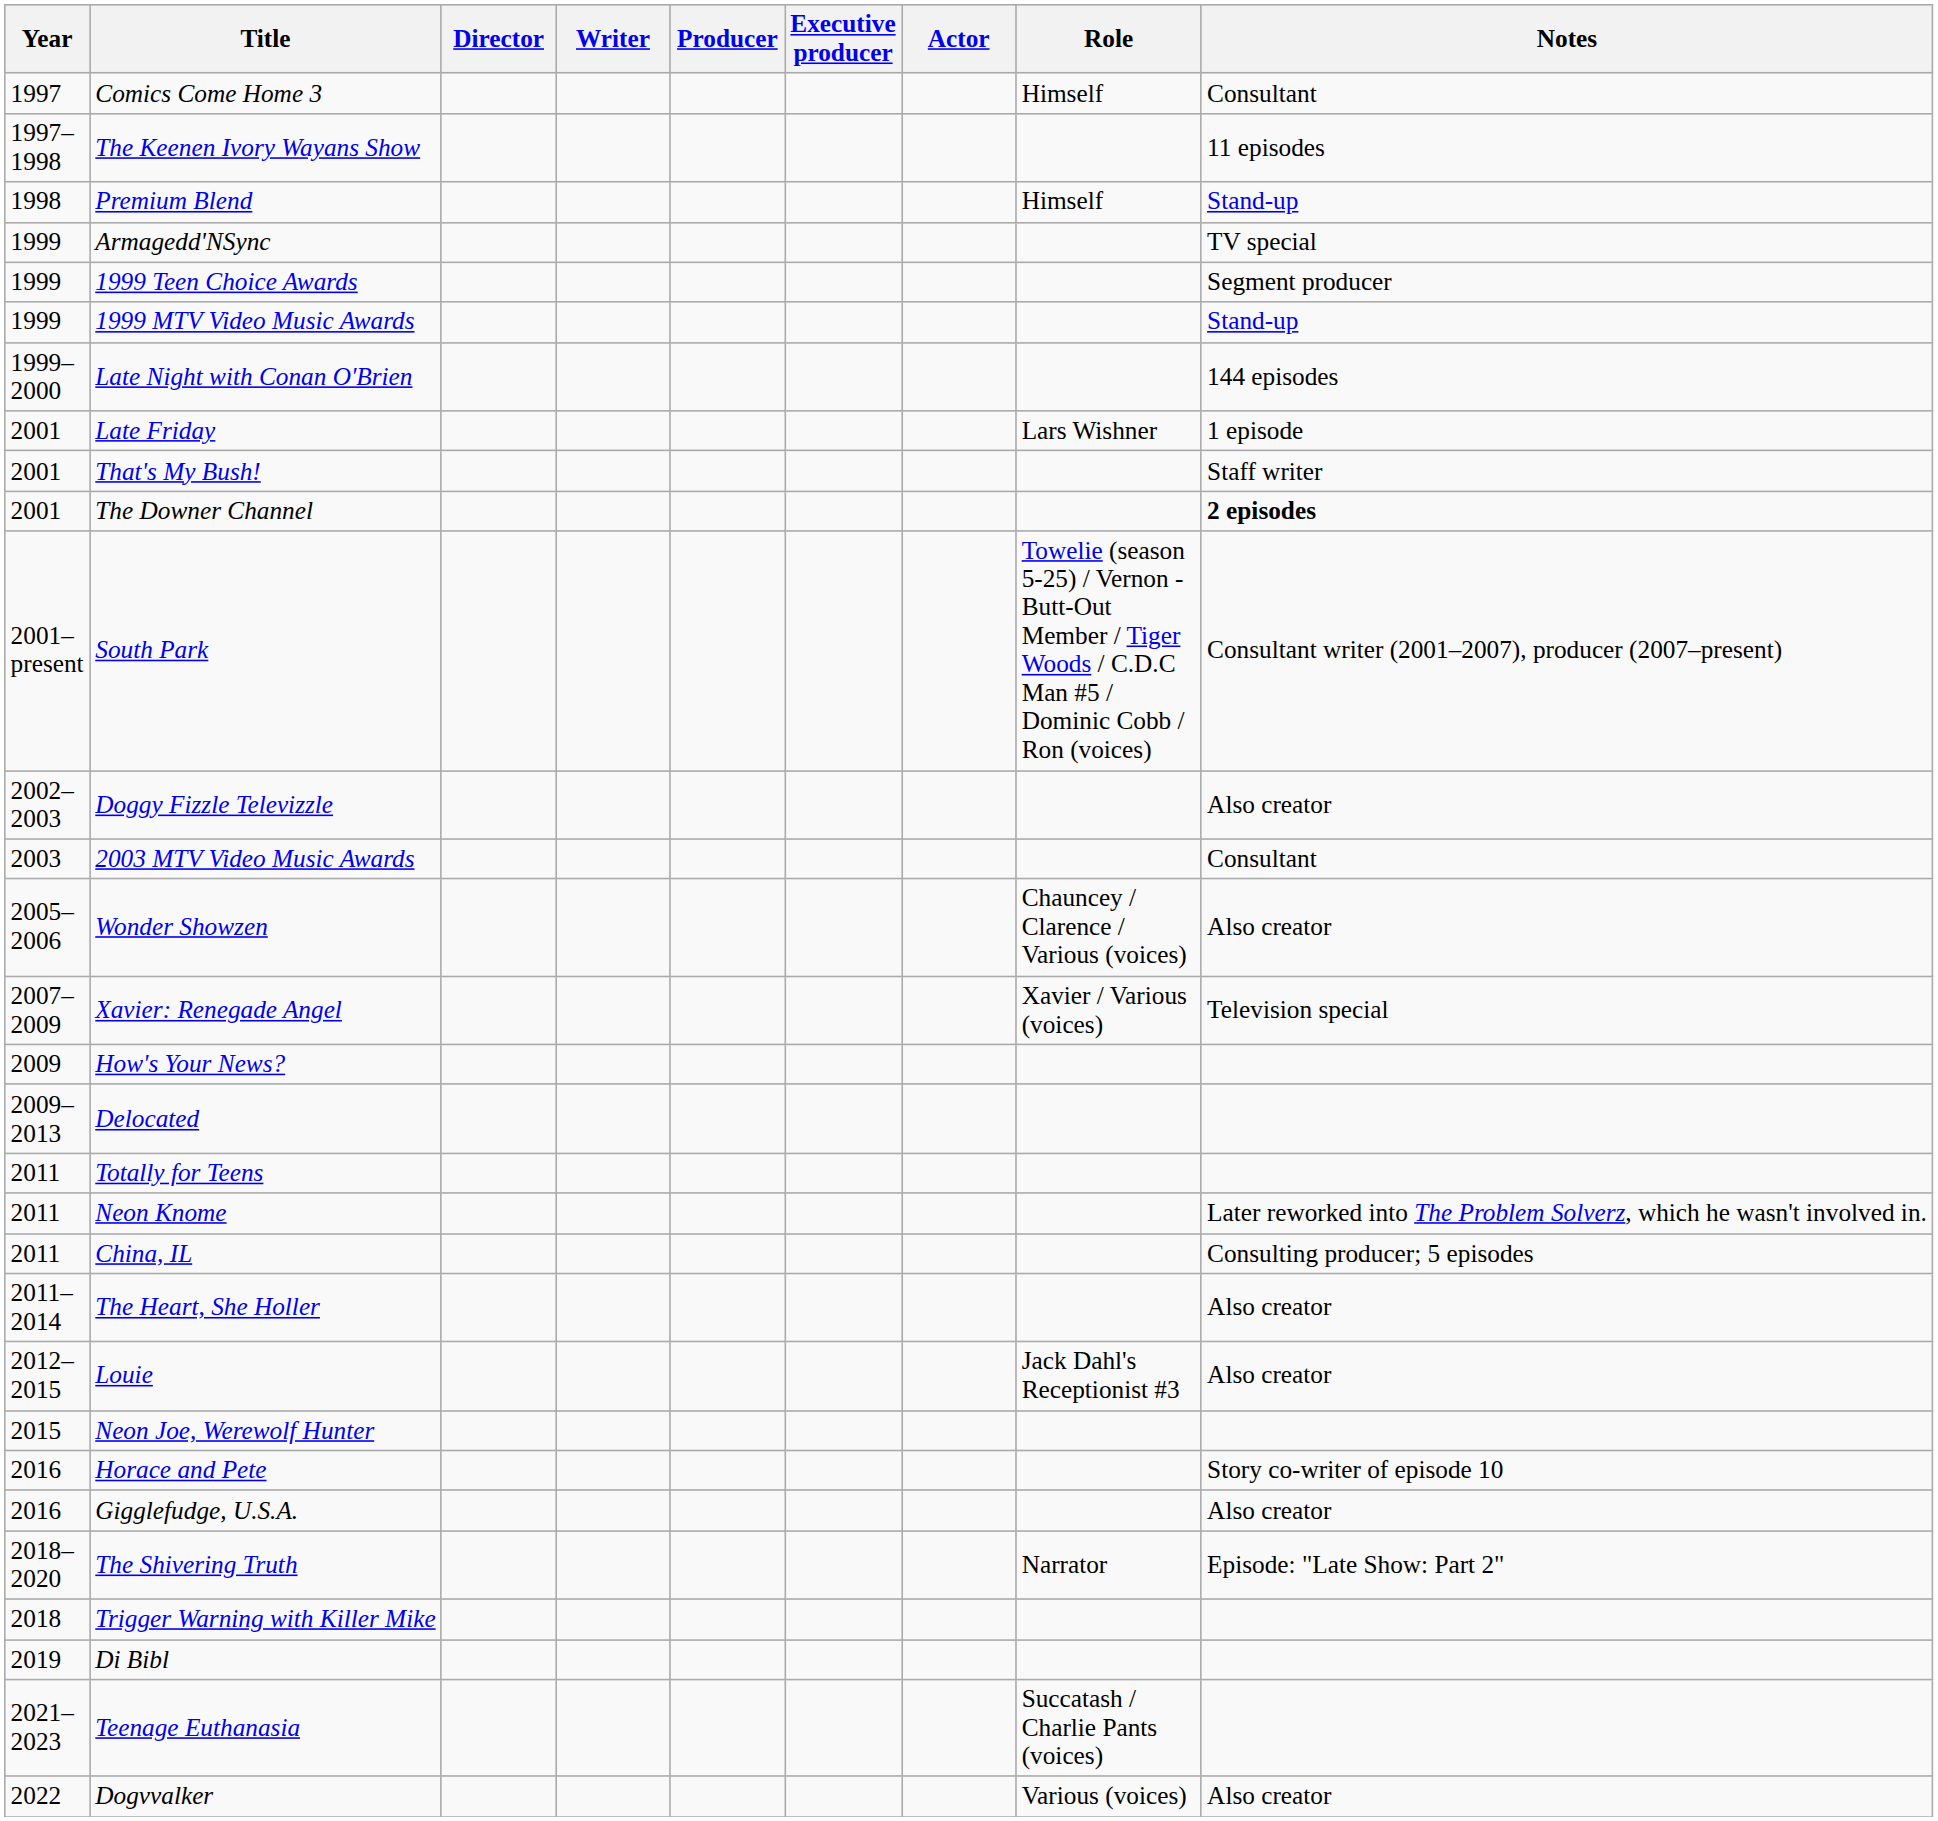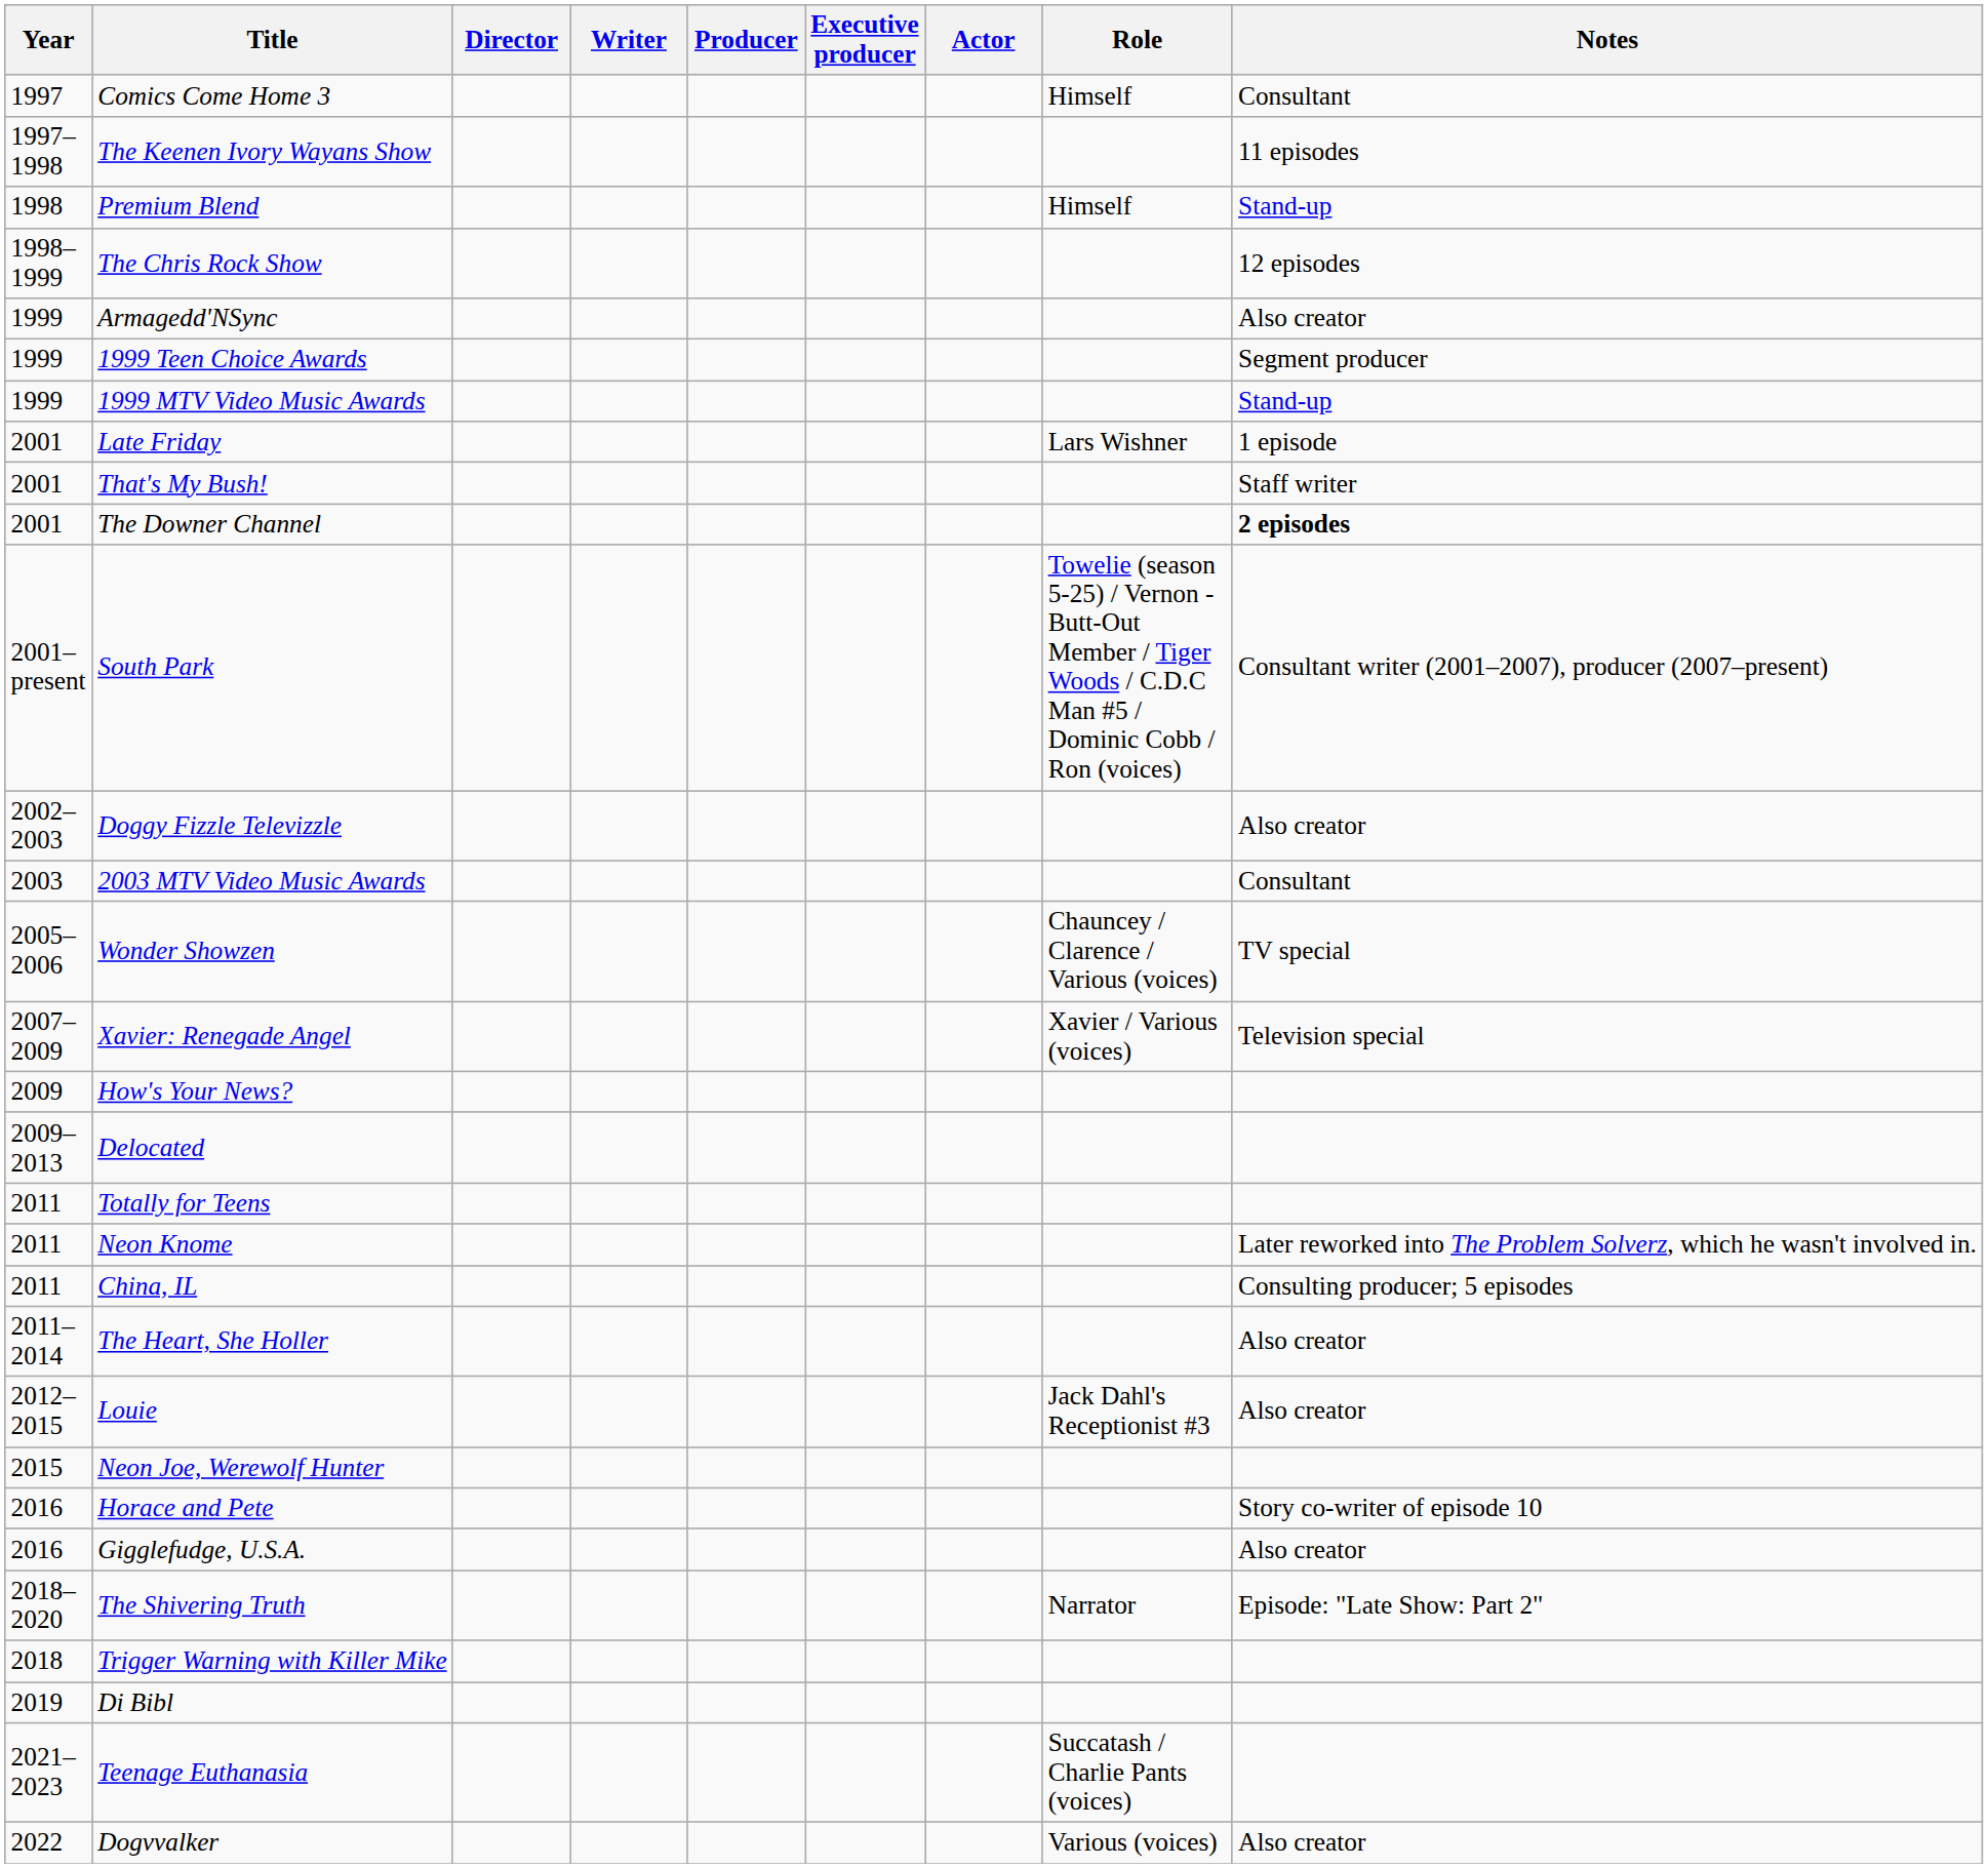 <table class="wikitable sortable">
 <tr>
 <th width="33">Year</th>
 <th>Title</th>
 <th width=65><a href='#'>Director</a></th>
 <th width=65><a href='#'>Writer</a></th>
 <th width=65><a href='#'>Producer</a></th>
 <th width=65><a href='#'>Executive producer</a></th>
 <th width=65><a href='#'>Actor</a></th>
 <th width=110>Role</th>
 <th>Notes</th>
 </tr>
 <tr>
 <td>1997</td>
 <td><em>Comics Come Home 3</em></td>
 <td></td>
 <td></td>
 <td></td>
 <td></td>
 <td></td>
 <td>Himself</td>
 <td>Consultant</td>
 </tr>
 <tr>
 <td>1997–1998</td>
 <td><em><a href='#'>The Keenen Ivory Wayans Show</a></em></td>
 <td></td>
 <td></td>
 <td></td>
 <td></td>
 <td></td>
 <td></td>
 <td>11 episodes</td>
 </tr>
 <tr>
 <td>1998</td>
 <td><em><a href='#'>Premium Blend</a></em></td>
 <td></td>
 <td></td>
 <td></td>
 <td></td>
 <td></td>
 <td>Himself</td>
 <td><a href='#'>Stand-up</a></td>
 </tr>
 <tr>
+<td>1998–1999</td>
+<td><em><a href='#'>The Chris Rock Show</a></em></td>
+<td></td>
+<td></td>
+<td></td>
+<td></td>
+<td></td>
+<td></td>
+<td>12 episodes</td>
+</tr>
+<tr>
 <td>1999</td>
 <td><em>Armagedd'NSync</em></td>
 <td></td>
 <td></td>
 <td></td>
 <td></td>
 <td></td>
 <td></td>
-<td>TV special</td>
+<td>Also creator</td>
 </tr>
 <tr>
 <td>1999</td>
 <td><em><a href='#'>1999 Teen Choice Awards</a></em></td>
 <td></td>
 <td></td>
 <td></td>
 <td></td>
 <td></td>
 <td></td>
 <td>Segment producer</td>
 </tr>
 <tr>
 <td>1999</td>
 <td><em><a href='#'>1999 MTV Video Music Awards</a></em></td>
 <td></td>
 <td></td>
 <td></td>
 <td></td>
 <td></td>
 <td></td>
 <td><a href='#'>Stand-up</a></td>
-</tr>
-<tr>
-<td>1999–2000</td>
-<td><em><a href='#'>Late Night with Conan O'Brien</a></em></td>
-<td></td>
-<td></td>
-<td></td>
-<td></td>
-<td></td>
-<td></td>
-<td>144 episodes</td>
 </tr>
 <tr>
 <td>2001</td>
 <td><em><a href='#'>Late Friday</a></em></td>
 <td></td>
 <td></td>
 <td></td>
 <td></td>
 <td></td>
 <td>Lars Wishner</td>
 <td>1 episode</td>
 </tr>
 <tr>
 <td>2001</td>
 <td><em><a href='#'>That's My Bush!</a></em></td>
 <td></td>
 <td></td>
 <td></td>
 <td></td>
 <td></td>
 <td></td>
 <td>Staff writer</td>
 </tr>
 <tr>
 <td>2001</td>
 <td><em>The Downer Channel</em></td>
 <td></td>
 <td></td>
 <td></td>
 <td></td>
 <td></td>
 <td></td>
 <td><strong>2 episodes</strong></td>
 </tr>
 <tr>
 <td>2001–present</td>
 <td><em><a href='#'>South Park</a></em></td>
 <td></td>
 <td></td>
 <td></td>
 <td></td>
 <td></td>
 <td><a href='#'>Towelie</a> (season 5-25) / Vernon - Butt-Out Member / <a href='#'>Tiger Woods</a> / C.D.C Man #5 / Dominic Cobb / Ron (voices)</td>
 <td>Consultant writer (2001–2007), producer (2007–present)</td>
 </tr>
 <tr>
 <td>2002–2003</td>
 <td><em><a href='#'>Doggy Fizzle Televizzle</a></em></td>
 <td></td>
 <td></td>
 <td></td>
 <td></td>
 <td></td>
 <td></td>
 <td>Also creator</td>
 </tr>
 <tr>
 <td>2003</td>
 <td><em><a href='#'>2003 MTV Video Music Awards</a></em></td>
 <td></td>
 <td></td>
 <td></td>
 <td></td>
 <td></td>
 <td></td>
 <td>Consultant</td>
 </tr>
 <tr>
 <td>2005–2006</td>
 <td><em><a href='#'>Wonder Showzen</a></em></td>
 <td></td>
 <td></td>
 <td></td>
 <td></td>
 <td></td>
 <td>Chauncey / Clarence / Various (voices)</td>
-<td>Also creator</td>
+<td>TV special</td>
 </tr>
 <tr>
 <td>2007–2009</td>
 <td><em><a href='#'>Xavier: Renegade Angel</a></em></td>
 <td></td>
 <td></td>
 <td></td>
 <td></td>
 <td></td>
 <td>Xavier / Various (voices)</td>
 <td>Television special</td>
 </tr>
 <tr>
 <td>2009</td>
 <td><em><a href='#'>How's Your News?</a></em></td>
 <td></td>
 <td></td>
 <td></td>
 <td></td>
 <td></td>
 <td></td>
 <td></td>
 </tr>
 <tr>
 <td>2009–2013</td>
 <td><em><a href='#'>Delocated</a></em></td>
 <td></td>
 <td></td>
 <td></td>
 <td></td>
 <td></td>
 <td></td>
 <td></td>
 </tr>
 <tr>
 <td>2011</td>
 <td><em><a href='#'>Totally for Teens</a></em></td>
 <td></td>
 <td></td>
 <td></td>
 <td></td>
 <td></td>
 <td></td>
 <td></td>
 </tr>
 <tr>
 <td>2011</td>
 <td><em><a href='#'>Neon Knome</a></em></td>
 <td></td>
 <td></td>
 <td></td>
 <td></td>
 <td></td>
 <td></td>
 <td>Later reworked into <em><a href='#'>The Problem Solverz</a></em>, which he wasn't involved in.</td>
 </tr>
 <tr>
 <td>2011</td>
 <td><em><a href='#'>China, IL</a></em></td>
 <td></td>
 <td></td>
 <td></td>
 <td></td>
 <td></td>
 <td></td>
 <td>Consulting producer; 5 episodes</td>
 </tr>
 <tr>
 <td>2011–2014</td>
 <td><em><a href='#'>The Heart, She Holler</a></em></td>
 <td></td>
 <td></td>
 <td></td>
 <td></td>
 <td></td>
 <td></td>
 <td>Also creator</td>
 </tr>
 <tr>
 <td>2012–2015</td>
 <td><em><a href='#'>Louie</a></em></td>
 <td></td>
 <td></td>
 <td></td>
 <td></td>
 <td></td>
 <td>Jack Dahl's Receptionist #3</td>
 <td>Also creator</td>
 </tr>
 <tr>
 <td>2015</td>
 <td><em><a href='#'>Neon Joe, Werewolf Hunter</a></em></td>
 <td></td>
 <td></td>
 <td></td>
 <td></td>
 <td></td>
 <td></td>
 <td></td>
 </tr>
 <tr>
 <td>2016</td>
 <td><em><a href='#'>Horace and Pete</a></em></td>
 <td></td>
 <td></td>
 <td></td>
 <td></td>
 <td></td>
 <td></td>
 <td>Story co-writer of episode 10</td>
 </tr>
 <tr>
 <td>2016</td>
 <td><em>Gigglefudge, U.S.A.</em></td>
 <td></td>
 <td></td>
 <td></td>
 <td></td>
 <td></td>
 <td></td>
 <td>Also creator</td>
 </tr>
 <tr>
 <td>2018–2020</td>
 <td><em><a href='#'>The Shivering Truth</a></em></td>
 <td></td>
 <td></td>
 <td></td>
 <td></td>
 <td></td>
 <td>Narrator</td>
 <td>Episode: "Late Show: Part 2"</td>
 </tr>
 <tr>
 <td>2018</td>
 <td><em><a href='#'>Trigger Warning with Killer Mike</a></em></td>
 <td></td>
 <td></td>
 <td></td>
 <td></td>
 <td></td>
 <td></td>
 <td></td>
 </tr>
 <tr>
 <td>2019</td>
 <td><em>Di Bibl</em></td>
 <td></td>
 <td></td>
 <td></td>
 <td></td>
 <td></td>
 <td></td>
 <td></td>
 </tr>
 <tr>
 <td>2021–2023</td>
 <td><em><a href='#'>Teenage Euthanasia</a></em></td>
 <td></td>
 <td></td>
 <td></td>
 <td></td>
 <td></td>
 <td>Succatash / Charlie Pants (voices)</td>
 <td></td>
 </tr>
 <tr>
 <td>2022</td>
 <td><em>Dogvvalker</em></td>
 <td></td>
 <td></td>
 <td></td>
 <td></td>
 <td></td>
 <td>Various (voices)</td>
 <td>Also creator</td>
 </tr>
 </table>
